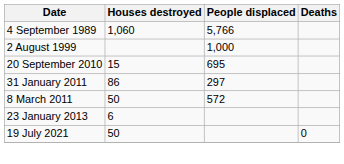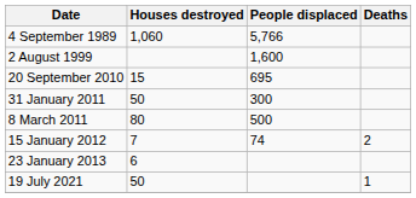 <table class="wikitable sortable">
 <tr>
 <th>Date</th>
 <th>Houses destroyed</th>
 <th>People displaced</th>
 <th>Deaths</th>
 </tr>
 <tr>
 <td>4 September 1989</td>
 <td>1,060</td>
 <td>5,766</td>
 <td></td>
 </tr>
 <tr>
 <td>2 August 1999</td>
 <td></td>
-<td>1,000</td>
+<td>1,600</td>
 <td></td>
 </tr>
 <tr>
 <td>20 September 2010</td>
 <td>15</td>
 <td>695</td>
 <td></td>
 </tr>
 <tr>
 <td>31 January 2011</td>
-<td>86</td>
-<td>297</td>
+<td>50</td>
+<td>300</td>
 <td></td>
 </tr>
 <tr>
 <td>8 March 2011</td>
-<td>50</td>
-<td>572</td>
+<td>80</td>
+<td>500</td>
 <td></td>
+</tr>
+<tr>
+<td>15 January 2012</td>
+<td>7</td>
+<td>74</td>
+<td>2</td>
 </tr>
 <tr>
 <td>23 January 2013</td>
 <td>6</td>
 <td></td>
 <td></td>
 </tr>
 <tr>
 <td>19 July 2021</td>
 <td>50</td>
 <td></td>
-<td>0</td>
+<td>1</td>
 </tr>
 <tr>
 </tr>
 </table>
